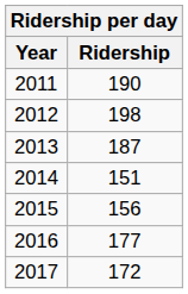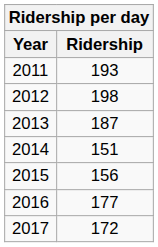 <table class="wikitable" style="margin: 1em 0.2em; text-align: center;">
 <tr style="background: #ddd;">
 <th colspan="2">Ridership per day </th>
 </tr>
 <tr>
 <th>Year</th>
 <th>Ridership</th>
 </tr>
 <tr>
 <td>2011</td>
-<td>190</td>
+<td>193</td>
 </tr>
 <tr>
 <td>2012</td>
 <td>198</td>
 </tr>
 <tr>
 <td>2013</td>
 <td>187</td>
 </tr>
 <tr>
 <td>2014</td>
 <td>151</td>
 </tr>
 <tr>
 <td>2015</td>
 <td>156</td>
 </tr>
 <tr>
 <td>2016</td>
 <td>177</td>
 </tr>
 <tr>
 <td>2017</td>
 <td>172</td>
 </tr>
 </table>
